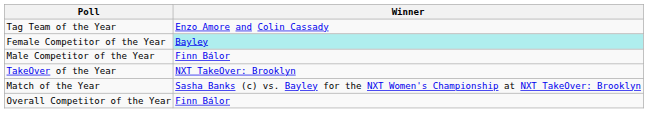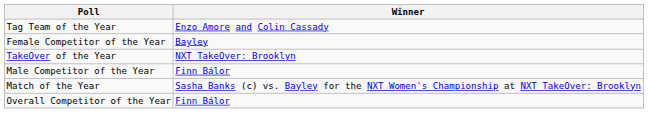 <table class="wikitable">
 <tr>
 <th>Poll</th>
 <th>Winner</th>
 </tr>
 <tr>
 <td>Tag Team of the Year</td>
 <td><a href='#'>Enzo Amore</a> <a href='#'>and</a> <a href='#'>Colin Cassady</a></td>
 </tr>
 <tr>
 <td>Female Competitor of the Year</td>
-<td style="background: paleturquoise;"><a href='#'>Bayley</a></td>
+<td><a href='#'>Bayley</a></td>
+</tr>
+<tr>
+<td><a href='#'>TakeOver</a> of the Year</td>
+<td><a href='#'>NXT TakeOver: Brooklyn</a></td>
 </tr>
 <tr>
 <td>Male Competitor of the Year</td>
 <td><a href='#'>Finn Bálor</a></td>
-</tr>
-<tr>
-<td><a href='#'>TakeOver</a> of the Year</td>
-<td><a href='#'>NXT TakeOver: Brooklyn</a></td>
 </tr>
 <tr>
 <td>Match of the Year</td>
 <td><a href='#'>Sasha Banks</a> (c) vs. <a href='#'>Bayley</a> for the <a href='#'>NXT Women's Championship</a> at <a href='#'>NXT TakeOver: Brooklyn</a></td>
 </tr>
 <tr>
 <td>Overall Competitor of the Year</td>
 <td><a href='#'>Finn Bálor</a></td>
 </tr>
 </table>
